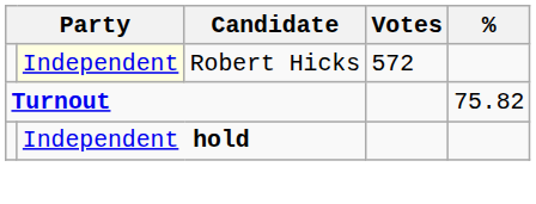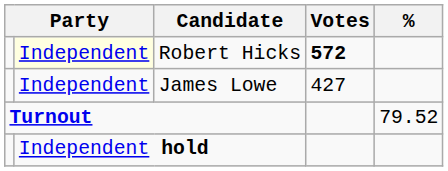 <table class="wikitable">
 <tr>
 <th colspan="2">Party</th>
 <th>Candidate</th>
 <th>Votes</th>
 <th>%</th>
 </tr>
 <tr>
 <td></td>
 <td style="background: lightyellow;"><a href='#'>Independent</a></td>
 <td>Robert Hicks</td>
-<td>572</td>
+<td><strong>572</strong></td>
+<td></td>
+</tr>
+<tr>
+<td></td>
+<td><a href='#'>Independent</a></td>
+<td>James Lowe</td>
+<td>427</td>
 <td></td>
 </tr>
 <tr>
 <td colspan="3"><strong><a href='#'>Turnout</a></strong></td>
 <td></td>
-<td>75.82</td>
+<td>79.52</td>
 </tr>
 <tr>
 <td></td>
 <td colspan="2"><a href='#'>Independent</a> <strong>hold</strong></td>
 <td></td>
 <td></td>
 </tr>
 </table>
